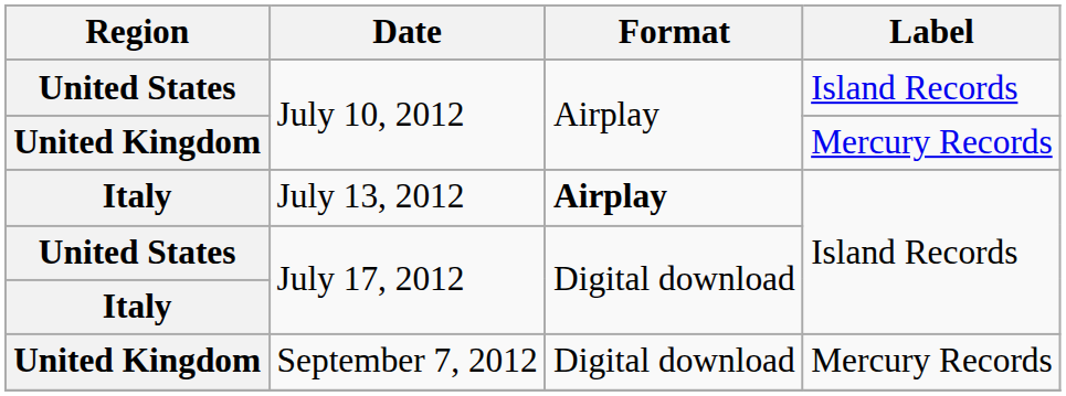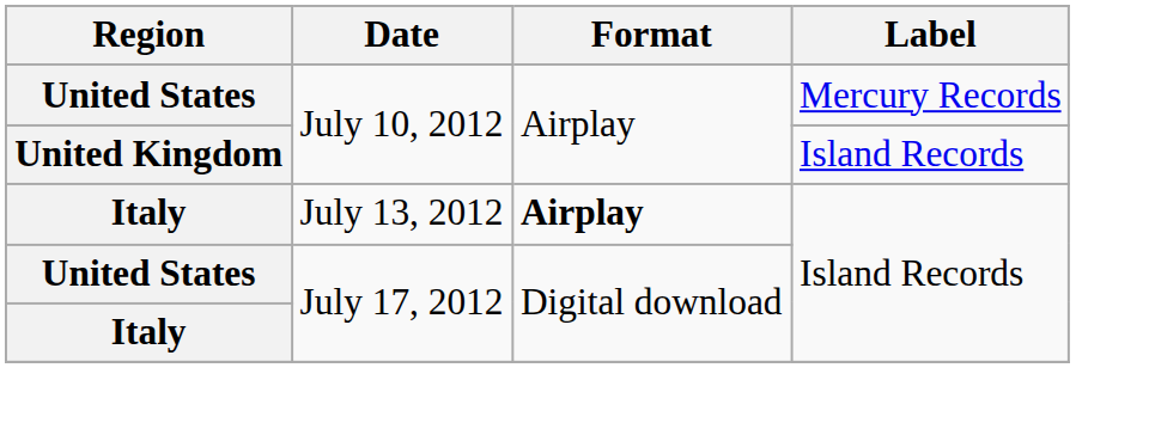 <table class="wikitable plainrowheaders">
 <tr>
 <th>Region</th>
 <th>Date</th>
 <th>Format</th>
 <th>Label</th>
 </tr>
 <tr>
 <th scope="row">United States</th>
 <td rowspan="2">July 10, 2012</td>
 <td rowspan="2">Airplay</td>
-<td><a href='#'>Island Records</a></td>
+<td><a href='#'>Mercury Records</a></td>
 </tr>
 <tr>
 <th scope="row">United Kingdom</th>
-<td><a href='#'>Mercury Records</a></td>
+<td><a href='#'>Island Records</a></td>
 </tr>
 <tr>
 <th scope="row">Italy</th>
 <td>July 13, 2012</td>
 <td><strong>Airplay</strong></td>
 <td rowspan="3">Island Records</td>
 </tr>
 <tr>
 <th scope="row">United States</th>
 <td rowspan="2">July 17, 2012</td>
 <td rowspan="2">Digital download</td>
 </tr>
 <tr>
 <th scope="row">Italy</th>
 </tr>
 <tr>
-<th scope="row">United Kingdom</th>
-<td>September 7, 2012</td>
-<td>Digital download</td>
-<td>Mercury Records</td>
-</tr>
-<tr>
 </tr>
 </table>
